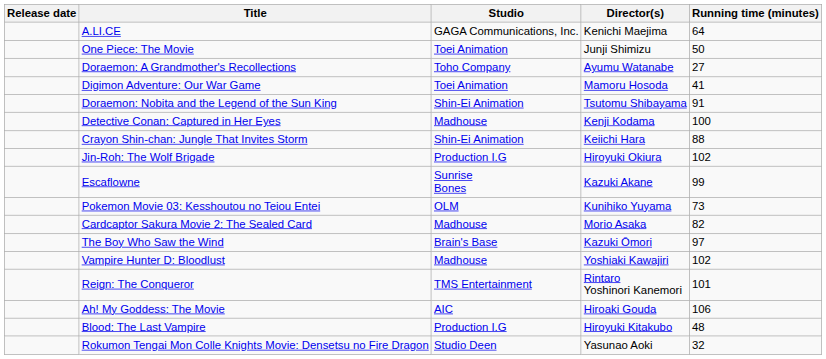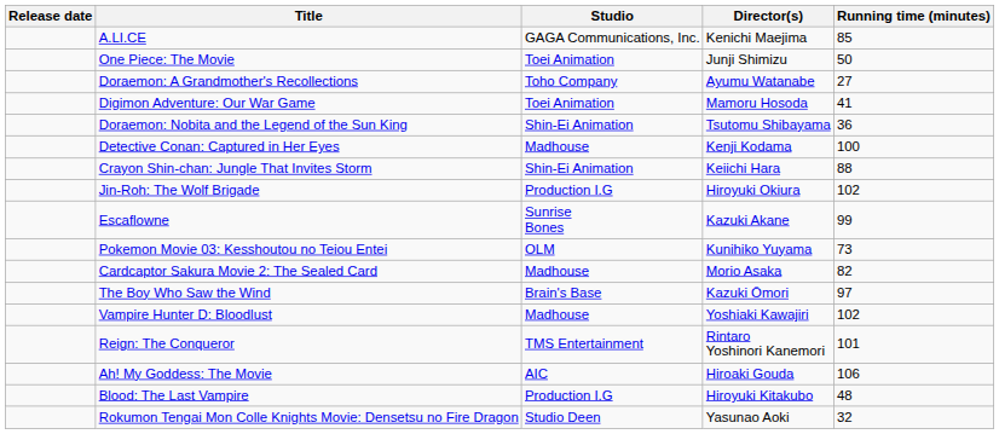 <table class="wikitable">
 <tr>
 <th>Release date</th>
 <th>Title</th>
 <th>Studio</th>
 <th>Director(s)</th>
 <th>Running time (minutes)</th>
 </tr>
 <tr>
 <td></td>
 <td><a href='#'>A.LI.CE</a></td>
 <td>GAGA Communications, Inc.</td>
 <td>Kenichi Maejima</td>
-<td>64</td>
+<td>85</td>
 </tr>
 <tr>
 <td></td>
 <td><a href='#'>One Piece: The Movie</a></td>
 <td><a href='#'>Toei Animation</a></td>
 <td>Junji Shimizu</td>
 <td>50</td>
 </tr>
 <tr>
 <td></td>
 <td><a href='#'>Doraemon: A Grandmother's Recollections</a></td>
 <td><a href='#'>Toho Company</a></td>
 <td><a href='#'>Ayumu Watanabe</a></td>
 <td>27</td>
 </tr>
 <tr>
 <td></td>
 <td><a href='#'>Digimon Adventure: Our War Game</a></td>
 <td><a href='#'>Toei Animation</a></td>
 <td><a href='#'>Mamoru Hosoda</a></td>
 <td>41</td>
 </tr>
 <tr>
 <td></td>
 <td><a href='#'>Doraemon: Nobita and the Legend of the Sun King</a></td>
 <td><a href='#'>Shin-Ei Animation</a></td>
 <td><a href='#'>Tsutomu Shibayama</a></td>
-<td>91</td>
+<td>36</td>
 </tr>
 <tr>
 <td></td>
 <td><a href='#'>Detective Conan: Captured in Her Eyes</a></td>
 <td><a href='#'>Madhouse</a></td>
 <td><a href='#'>Kenji Kodama</a></td>
 <td>100</td>
 </tr>
 <tr>
 <td></td>
 <td><a href='#'>Crayon Shin-chan: Jungle That Invites Storm</a></td>
 <td><a href='#'>Shin-Ei Animation</a></td>
 <td><a href='#'>Keiichi Hara</a></td>
 <td>88</td>
 </tr>
 <tr>
 <td></td>
 <td><a href='#'>Jin-Roh: The Wolf Brigade</a></td>
 <td><a href='#'>Production I.G</a></td>
 <td><a href='#'>Hiroyuki Okiura</a></td>
 <td>102</td>
 </tr>
 <tr>
 <td></td>
 <td><a href='#'>Escaflowne</a></td>
 <td><a href='#'>Sunrise</a><br><a href='#'>Bones</a></td>
 <td><a href='#'>Kazuki Akane</a></td>
 <td>99</td>
 </tr>
 <tr>
 <td></td>
 <td><a href='#'>Pokemon Movie 03: Kesshoutou no Teiou Entei</a></td>
 <td><a href='#'>OLM</a></td>
 <td><a href='#'>Kunihiko Yuyama</a></td>
 <td>73</td>
 </tr>
 <tr>
 <td></td>
 <td><a href='#'>Cardcaptor Sakura Movie 2: The Sealed Card</a></td>
 <td><a href='#'>Madhouse</a></td>
 <td><a href='#'>Morio Asaka</a></td>
 <td>82</td>
 </tr>
 <tr>
 <td></td>
 <td><a href='#'>The Boy Who Saw the Wind</a></td>
 <td><a href='#'>Brain's Base</a></td>
 <td><a href='#'>Kazuki Ōmori</a></td>
 <td>97</td>
 </tr>
 <tr>
 <td></td>
 <td><a href='#'>Vampire Hunter D: Bloodlust</a></td>
 <td><a href='#'>Madhouse</a></td>
 <td><a href='#'>Yoshiaki Kawajiri</a></td>
 <td>102</td>
 </tr>
 <tr>
 <td></td>
 <td><a href='#'>Reign: The Conqueror</a></td>
 <td><a href='#'>TMS Entertainment</a></td>
 <td><a href='#'>Rintaro</a><br>Yoshinori Kanemori</td>
 <td>101</td>
 </tr>
 <tr>
 <td></td>
 <td><a href='#'>Ah! My Goddess: The Movie</a></td>
 <td><a href='#'>AIC</a></td>
 <td><a href='#'>Hiroaki Gouda</a></td>
 <td>106</td>
 </tr>
 <tr>
 <td></td>
 <td><a href='#'>Blood: The Last Vampire</a></td>
 <td><a href='#'>Production I.G</a></td>
 <td><a href='#'>Hiroyuki Kitakubo</a></td>
 <td>48</td>
 </tr>
 <tr>
 <td></td>
 <td><a href='#'>Rokumon Tengai Mon Colle Knights Movie: Densetsu no Fire Dragon</a></td>
 <td><a href='#'>Studio Deen</a></td>
 <td>Yasunao Aoki</td>
 <td>32</td>
 </tr>
 </table>
